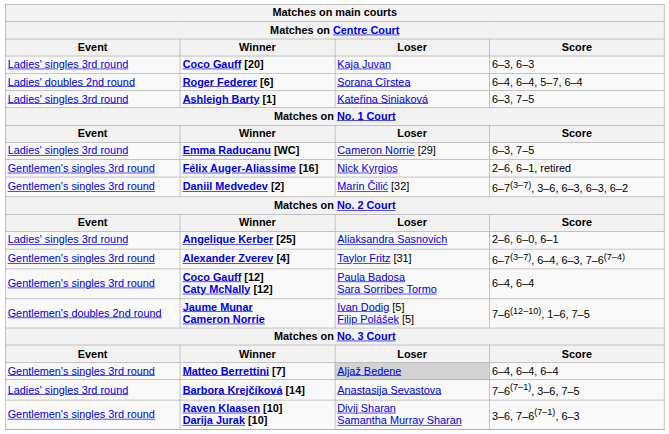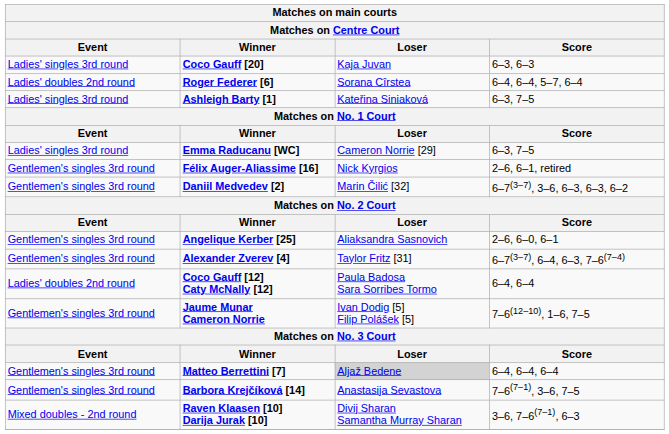 <table class="wikitable collapsible uncollapsed" style="margin:auto;">
 <tr>
 <th colspan="4" style="white-space:nowrap;">Matches on main courts</th>
 </tr>
 <tr>
 <th colspan="4">Matches on <a href='#'>Centre Court</a></th>
 </tr>
 <tr>
 <th width="250">Event</th>
 <th width="220">Winner</th>
 <th width="220">Loser</th>
 <th width="250">Score</th>
 </tr>
 <tr>
 <td><a href='#'>Ladies' singles 3rd round</a></td>
 <td><strong> <a href='#'>Coco Gauff</a> [20]</strong></td>
 <td> <a href='#'>Kaja Juvan</a></td>
 <td>6–3, 6–3</td>
 </tr>
 <tr>
 <td><a href='#'>Ladies' doubles 2nd round</a></td>
 <td><strong> <a href='#'>Roger Federer</a> [6]</strong></td>
 <td> <a href='#'>Sorana Cîrstea</a></td>
 <td>6–4, 6–4, 5–7, 6–4</td>
 </tr>
 <tr>
 <td><a href='#'>Ladies' singles 3rd round</a></td>
 <td><strong> <a href='#'>Ashleigh Barty</a> [1]</strong></td>
 <td> <a href='#'>Kateřina Siniaková</a></td>
 <td>6–3, 7–5</td>
 </tr>
 <tr>
 <th colspan="4">Matches on <a href='#'>No. 1 Court</a></th>
 </tr>
 <tr>
 <th width="250">Event</th>
 <th width="220">Winner</th>
 <th width="220">Loser</th>
 <th width="250">Score</th>
 </tr>
 <tr>
 <td><a href='#'>Ladies' singles 3rd round</a></td>
 <td><strong> <a href='#'>Emma Raducanu</a> [WC]</strong></td>
 <td> <a href='#'>Cameron Norrie</a> [29]</td>
 <td>6–3, 7–5</td>
 </tr>
 <tr>
 <td><a href='#'>Gentlemen's singles 3rd round</a></td>
 <td><strong> <a href='#'>Félix Auger-Aliassime</a> [16]</strong></td>
 <td> <a href='#'>Nick Kyrgios</a></td>
 <td>2–6, 6–1, retired</td>
 </tr>
 <tr>
 <td><a href='#'>Gentlemen's singles 3rd round</a></td>
 <td><strong> <a href='#'>Daniil Medvedev</a> [2]</strong></td>
 <td> <a href='#'>Marin Čilić</a> [32]</td>
 <td>6–7<sup>(3–7)</sup>, 3–6, 6–3, 6–3, 6–2</td>
 </tr>
 <tr>
 <th colspan="4">Matches on <a href='#'>No. 2 Court</a></th>
 </tr>
 <tr>
 <th width="250">Event</th>
 <th width="220">Winner</th>
 <th width="220">Loser</th>
 <th width="250">Score</th>
 </tr>
 <tr>
-<td><a href='#'>Ladies' singles 3rd round</a></td>
+<td><a href='#'>Gentlemen's singles 3rd round</a></td>
 <td><strong> <a href='#'>Angelique Kerber</a> [25]</strong></td>
 <td> <a href='#'>Aliaksandra Sasnovich</a></td>
 <td>2–6, 6–0, 6–1</td>
 </tr>
 <tr>
 <td><a href='#'>Gentlemen's singles 3rd round</a></td>
 <td><strong> <a href='#'>Alexander Zverev</a> [4]</strong></td>
 <td> <a href='#'>Taylor Fritz</a> [31]</td>
 <td>6–7<sup>(3–7)</sup>, 6–4, 6–3, 7–6<sup>(7–4)</sup></td>
 </tr>
 <tr>
-<td><a href='#'>Gentlemen's singles 3rd round</a></td>
+<td><a href='#'>Ladies' doubles 2nd round</a></td>
 <td><strong>  <a href='#'>Coco Gauff</a> [12]<br>  <a href='#'>Caty McNally</a> [12]</strong></td>
 <td> <a href='#'>Paula Badosa</a><br>  <a href='#'>Sara Sorribes Tormo</a></td>
 <td>6–4, 6–4</td>
 </tr>
 <tr>
-<td><a href='#'>Gentlemen's doubles 2nd round</a></td>
+<td><a href='#'>Gentlemen's singles 3rd round</a></td>
 <td><strong>  <a href='#'>Jaume Munar</a><br>  <a href='#'>Cameron Norrie</a></strong></td>
 <td> <a href='#'>Ivan Dodig</a> [5]<br>  <a href='#'>Filip Polášek</a> [5]</td>
 <td>7–6<sup>(12–10)</sup>, 1–6, 7–5</td>
 </tr>
 <tr>
 <th colspan="4">Matches on <a href='#'>No. 3 Court</a></th>
 </tr>
 <tr>
 <th width="220">Event</th>
 <th width="220">Winner</th>
 <th width="220">Loser</th>
 <th width="250">Score</th>
 </tr>
 <tr>
 <td><a href='#'>Gentlemen's singles 3rd round</a></td>
 <td><strong> <a href='#'>Matteo Berrettini</a> [7]</strong></td>
 <td style="background: lightgrey;"> <a href='#'>Aljaž Bedene</a></td>
 <td>6–4, 6–4, 6–4</td>
 </tr>
 <tr>
-<td><a href='#'>Ladies' singles 3rd round</a></td>
+<td><a href='#'>Gentlemen's singles 3rd round</a></td>
 <td><strong> <a href='#'>Barbora Krejčíková</a> [14]</strong></td>
 <td> <a href='#'>Anastasija Sevastova</a></td>
 <td>7–6<sup>(7–1)</sup>, 3–6, 7–5</td>
 </tr>
 <tr>
-<td><a href='#'>Gentlemen's singles 3rd round</a></td>
+<td><a href='#'>Mixed doubles - 2nd round</a></td>
 <td><strong>  <a href='#'>Raven Klaasen</a> [10]<br>  <a href='#'>Darija Jurak</a> [10]</strong></td>
 <td> <a href='#'>Divij Sharan</a><br>  <a href='#'>Samantha Murray Sharan</a></td>
 <td>3–6, 7–6<sup>(7–1)</sup>, 6–3</td>
 </tr>
 <tr>
 </tr>
 </table>
